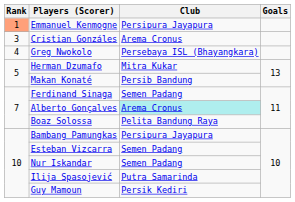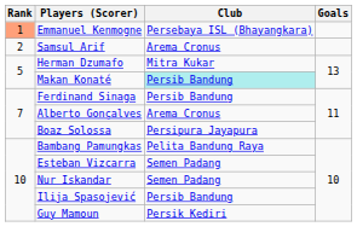 <table class="wikitable">
 <tr>
 <th>Rank</th>
 <th>Players (Scorer)</th>
 <th>Club</th>
 <th>Goals</th>
 </tr>
 <tr>
 <td align="center" style="background: lightsalmon;">1</td>
 <td align="left"> <a href='#'>Emmanuel Kenmogne</a></td>
-<td align="left"><a href='#'>Persipura Jayapura</a></td>
+<td align="left"><a href='#'>Persebaya ISL (Bhayangkara)</a></td>
 <td></td>
 </tr>
 <tr>
-<td align="center">3</td>
-<td align="left"> <a href='#'>Cristian Gonzáles</a></td>
+<td align="center">2</td>
+<td align="left"> <a href='#'>Samsul Arif</a></td>
 <td align="left"><a href='#'>Arema Cronus</a></td>
-<td></td>
-</tr>
-<tr>
-<td align="center">4</td>
-<td align="left"> <a href='#'>Greg Nwokolo</a></td>
-<td align="left"><a href='#'>Persebaya ISL (Bhayangkara)</a></td>
 <td></td>
 </tr>
 <tr>
 <td rowspan="2" align="center">5</td>
 <td align="left"> <a href='#'>Herman Dzumafo</a></td>
 <td align="left"><a href='#'>Mitra Kukar</a></td>
 <td rowspan="2" align="center">13</td>
 </tr>
 <tr>
 <td align="left"> <a href='#'>Makan Konaté</a></td>
-<td align="left"><a href='#'>Persib Bandung</a></td>
+<td align="left" style="background: paleturquoise;"><a href='#'>Persib Bandung</a></td>
 </tr>
 <tr>
 <td rowspan="3" align="center">7</td>
 <td align="left"> <a href='#'>Ferdinand Sinaga</a></td>
-<td align="left"><a href='#'>Semen Padang</a></td>
+<td align="left"><a href='#'>Persib Bandung</a></td>
 <td rowspan="3" align="center">11</td>
 </tr>
 <tr>
 <td align="left"> <a href='#'>Alberto Gonçalves</a></td>
-<td align="left" style="background: paleturquoise;"><a href='#'>Arema Cronus</a></td>
+<td align="left"><a href='#'>Arema Cronus</a></td>
 </tr>
 <tr>
 <td align="left"> <a href='#'>Boaz Solossa</a></td>
-<td align="left"><a href='#'>Pelita Bandung Raya</a></td>
+<td align="left"><a href='#'>Persipura Jayapura</a></td>
 </tr>
 <tr>
 <td rowspan="5" align="center">10</td>
 <td align="left"> <a href='#'>Bambang Pamungkas</a></td>
-<td align="left"><a href='#'>Persipura Jayapura</a></td>
+<td align="left"><a href='#'>Pelita Bandung Raya</a></td>
 <td rowspan="5" align="center">10</td>
 </tr>
 <tr>
 <td align="left"> <a href='#'>Esteban Vizcarra</a></td>
 <td align="left"><a href='#'>Semen Padang</a></td>
 </tr>
 <tr>
 <td align="left"> <a href='#'>Nur Iskandar</a></td>
 <td align="left"><a href='#'>Semen Padang</a></td>
 </tr>
 <tr>
 <td align="left"> <a href='#'>Ilija Spasojević</a></td>
-<td align="left"><a href='#'>Putra Samarinda</a></td>
+<td align="left"><a href='#'>Persib Bandung</a></td>
 </tr>
 <tr>
 <td align="left"> <a href='#'>Guy Mamoun</a></td>
 <td align="left"><a href='#'>Persik Kediri</a></td>
 </tr>
 </table>
